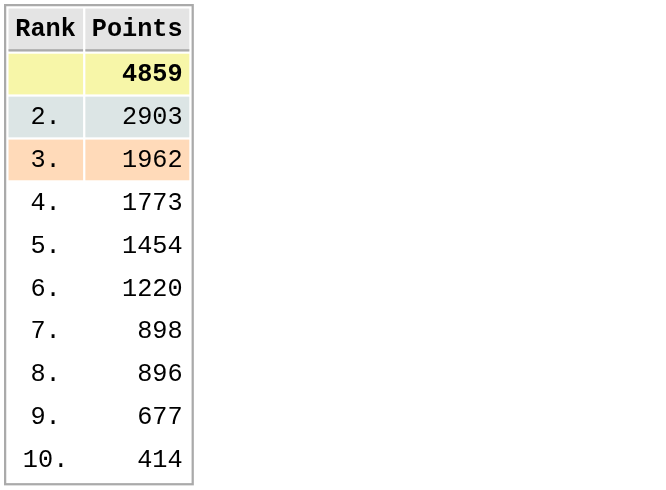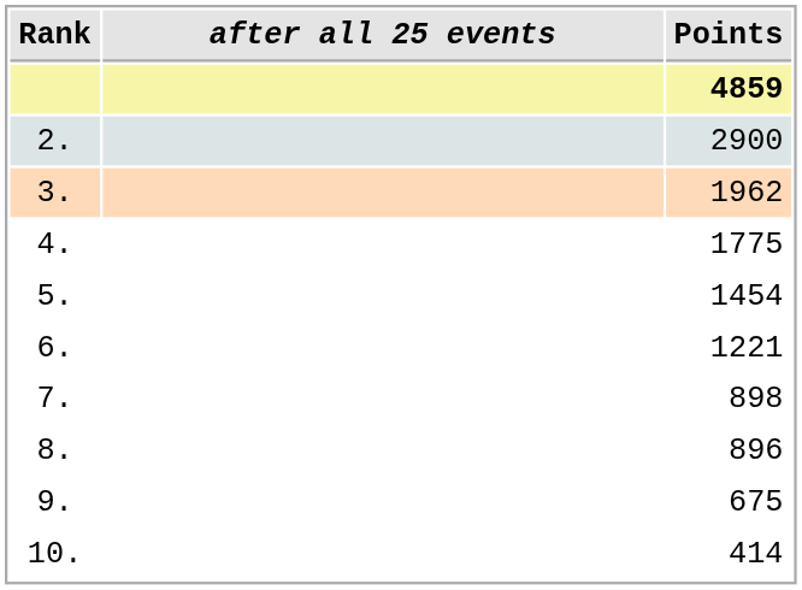 <table cellspacing="1" cellpadding="3" style="border:1px solid #AAAAAA; font-size:86%;">
 <tr bgcolor="#E4E4E4">
 <th style="border-bottom:1px solid #AAAAAA" width=10>Rank</th>
+<th style="border-bottom:1px solid #AAAAAA" width=200><em>after all 25 events</em></th>
 <th style="border-bottom:1px solid #AAAAAA" width=20 align=right>Points</th>
 </tr>
 <tr style="background:#f7f6a8;">
 <td align=center></td>
+<td><strong></strong></td>
 <td align=right><strong>4859</strong></td>
 </tr>
 <tr style="background:#dce5e5;">
 <td align=center>2.</td>
-<td align=right>2903</td>
+<td></td>
+<td align=right>2900</td>
 </tr>
 <tr style="background:#ffdab9;">
 <td align=center>3.</td>
+<td></td>
 <td align=right>1962</td>
 </tr>
 <tr>
 <td align=center>4.</td>
-<td align=right>1773</td>
+<td></td>
+<td align=right>1775</td>
 </tr>
 <tr>
 <td align=center>5.</td>
+<td></td>
 <td align=right>1454</td>
 </tr>
 <tr>
 <td align=center>6.</td>
-<td align=right>1220</td>
+<td></td>
+<td align=right>1221</td>
 </tr>
 <tr>
 <td align=center>7.</td>
+<td></td>
 <td align=right>898</td>
 </tr>
 <tr>
 <td align=center>8.</td>
+<td>  </td>
 <td align=right>896</td>
 </tr>
 <tr>
 <td align=center>9.</td>
-<td align=right>677</td>
+<td></td>
+<td align=right>675</td>
 </tr>
 <tr>
 <td align=center>10.</td>
+<td></td>
 <td align=right>414</td>
 </tr>
 </table>
